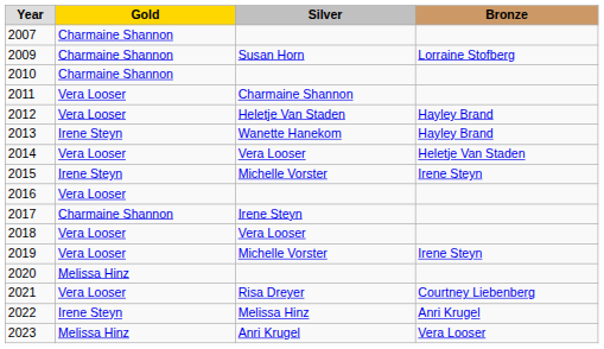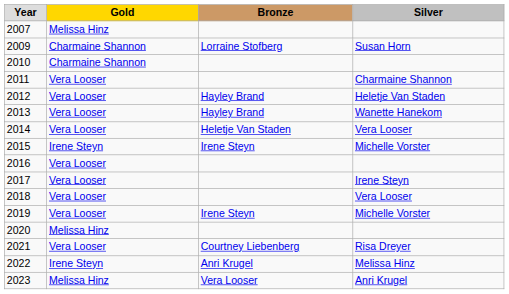 <table class="wikitable" style="width: 60%; text-align:left;">
 <tr>
 <td style="background:#DDDDDD; font-weight:bold; text-align:center;">Year</td>
 <td style="background:gold; font-weight:bold; text-align:center;">Gold</td>
+<td style="background:#cc9966; font-weight:bold; text-align:center;">Bronze</td>
 <td style="background:silver; font-weight:bold; text-align:center;">Silver</td>
-<td style="background:#cc9966; font-weight:bold; text-align:center;">Bronze</td>
 </tr>
 <tr>
 <td>2007</td>
-<td><a href='#'>Charmaine Shannon</a></td>
+<td><a href='#'>Melissa Hinz</a></td>
 <td></td>
 <td></td>
 </tr>
 <tr>
 <td>2009</td>
 <td><a href='#'>Charmaine Shannon</a></td>
+<td><a href='#'>Lorraine Stofberg</a></td>
 <td><a href='#'>Susan Horn</a></td>
-<td><a href='#'>Lorraine Stofberg</a></td>
 </tr>
 <tr>
 <td>2010</td>
 <td><a href='#'>Charmaine Shannon</a></td>
 <td></td>
 <td></td>
 </tr>
 <tr>
 <td>2011</td>
 <td><a href='#'>Vera Looser</a></td>
+<td></td>
 <td><a href='#'>Charmaine Shannon</a></td>
-<td></td>
 </tr>
 <tr>
 <td>2012</td>
 <td><a href='#'>Vera Looser</a></td>
+<td><a href='#'>Hayley Brand</a></td>
 <td><a href='#'>Heletje Van Staden</a></td>
-<td><a href='#'>Hayley Brand</a></td>
 </tr>
 <tr>
 <td>2013</td>
-<td><a href='#'>Irene Steyn</a></td>
+<td><a href='#'>Vera Looser</a></td>
+<td><a href='#'>Hayley Brand</a></td>
 <td><a href='#'>Wanette Hanekom</a></td>
-<td><a href='#'>Hayley Brand</a></td>
 </tr>
 <tr>
 <td>2014</td>
 <td><a href='#'>Vera Looser</a></td>
+<td><a href='#'>Heletje Van Staden</a></td>
 <td><a href='#'>Vera Looser</a></td>
-<td><a href='#'>Heletje Van Staden</a></td>
 </tr>
 <tr>
 <td>2015</td>
 <td><a href='#'>Irene Steyn</a></td>
+<td><a href='#'>Irene Steyn</a></td>
 <td><a href='#'>Michelle Vorster</a></td>
-<td><a href='#'>Irene Steyn</a></td>
 </tr>
 <tr>
 <td>2016</td>
 <td><a href='#'>Vera Looser</a></td>
 <td></td>
 <td></td>
 </tr>
 <tr>
 <td>2017</td>
-<td><a href='#'>Charmaine Shannon</a></td>
+<td><a href='#'>Vera Looser</a></td>
+<td></td>
 <td><a href='#'>Irene Steyn</a></td>
-<td></td>
 </tr>
 <tr>
 <td>2018</td>
 <td><a href='#'>Vera Looser</a></td>
+<td></td>
 <td><a href='#'>Vera Looser</a></td>
-<td></td>
 </tr>
 <tr>
 <td>2019</td>
 <td><a href='#'>Vera Looser</a></td>
+<td><a href='#'>Irene Steyn</a></td>
 <td><a href='#'>Michelle Vorster</a></td>
-<td><a href='#'>Irene Steyn</a></td>
 </tr>
 <tr>
 <td>2020</td>
 <td><a href='#'>Melissa Hinz</a></td>
 <td></td>
 <td></td>
 </tr>
 <tr>
 <td>2021</td>
 <td><a href='#'>Vera Looser</a></td>
+<td><a href='#'>Courtney Liebenberg</a></td>
 <td><a href='#'>Risa Dreyer</a></td>
-<td><a href='#'>Courtney Liebenberg</a></td>
 </tr>
 <tr>
 <td>2022</td>
 <td><a href='#'>Irene Steyn</a></td>
+<td><a href='#'>Anri Krugel</a></td>
 <td><a href='#'>Melissa Hinz</a></td>
-<td><a href='#'>Anri Krugel</a></td>
 </tr>
 <tr>
 <td>2023</td>
 <td><a href='#'>Melissa Hinz</a></td>
+<td><a href='#'>Vera Looser</a></td>
 <td><a href='#'>Anri Krugel</a></td>
-<td><a href='#'>Vera Looser</a></td>
 </tr>
 </table>
